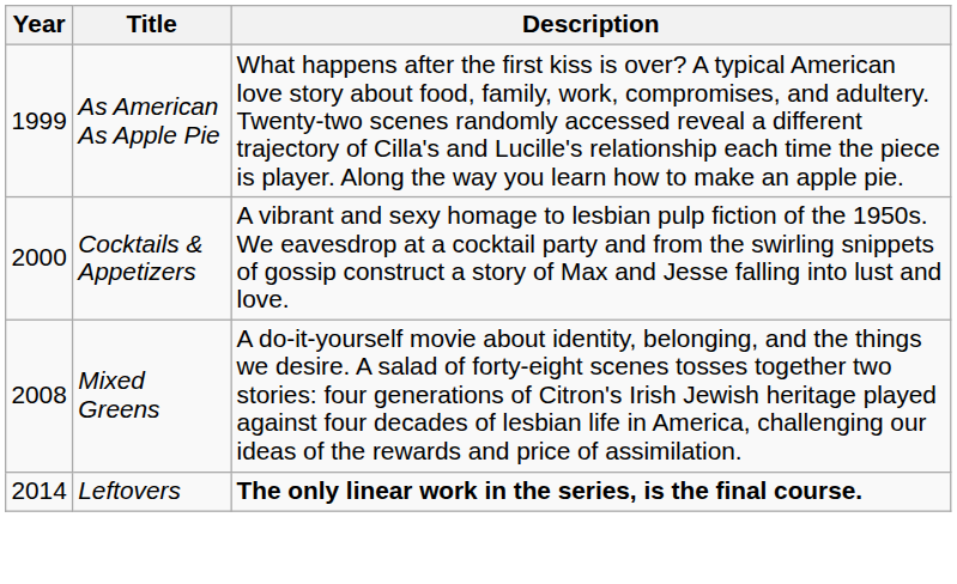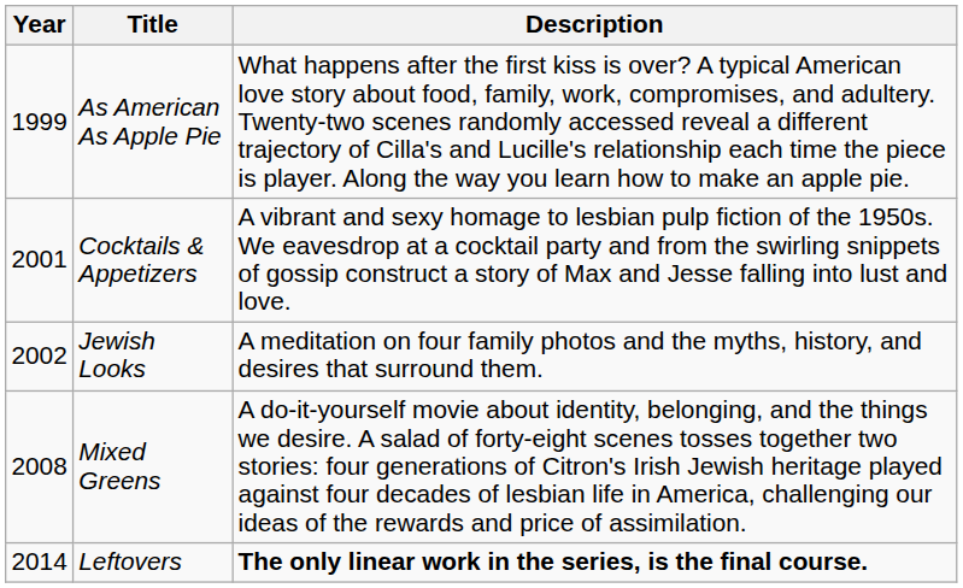 <table class="wikitable">
 <tr>
 <th>Year</th>
 <th>Title</th>
 <th>Description</th>
 </tr>
 <tr>
 <td>1999</td>
 <td><em>As American As Apple Pie</em></td>
 <td>What happens after the first kiss is over?  A typical American love story about food, family, work, compromises, and adultery.  Twenty-two scenes randomly accessed reveal a different trajectory of Cilla's and Lucille's relationship each time the piece is player. Along the way you learn how to make an apple pie.</td>
 </tr>
 <tr>
-<td>2000</td>
+<td>2001</td>
 <td><em>Cocktails & Appetizers</em></td>
 <td>A vibrant and sexy homage to lesbian pulp fiction of the 1950s.  We eavesdrop at a cocktail party and from the swirling snippets of gossip construct a story of Max and Jesse falling into lust and love.</td>
+</tr>
+<tr>
+<td>2002</td>
+<td><em>Jewish Looks</em></td>
+<td>A meditation on four family photos and the myths, history, and desires that surround them.</td>
 </tr>
 <tr>
 <td>2008</td>
 <td><em>Mixed Greens</em></td>
 <td>A do-it-yourself movie about identity, belonging, and the things we desire.  A salad of forty-eight scenes tosses together two stories:  four generations of Citron's Irish Jewish heritage played against four decades of lesbian life in America, challenging our ideas of the rewards and price of assimilation.</td>
 </tr>
 <tr>
 <td>2014</td>
 <td><em>Leftovers</em></td>
 <td><strong>The only linear work in the series, is the final course.</strong></td>
 </tr>
 </table>
